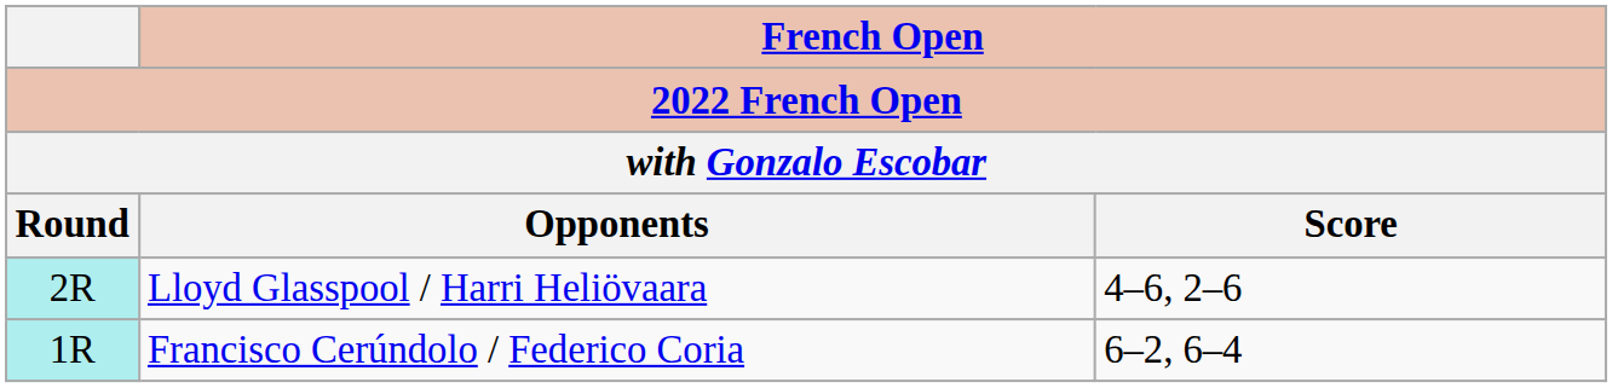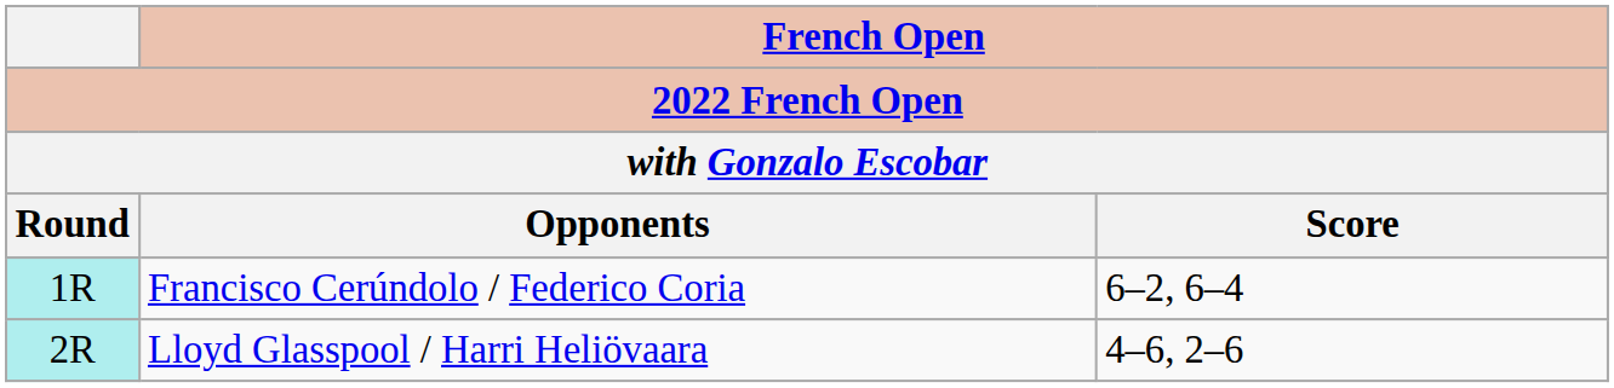 <table class="wikitable collapsible collapsed">
 <tr>
 <th></th>
 <th colspan=2 style="background:#ebc2af;"><a href='#'>French Open</a></th>
 </tr>
 <tr>
 <th colspan=3 style="background:#ebc2af;"><a href='#'>2022 French Open</a></th>
 </tr>
 <tr>
 <th colspan=3><em>with  <a href='#'>Gonzalo Escobar</a></em></th>
 </tr>
 <tr>
 <th>Round</th>
 <th width=380>Opponents</th>
 <th width=200>Score</th>
 </tr>
 <tr>
+<td style="text-align:center; background:#afeeee;">1R</td>
+<td> <a href='#'>Francisco Cerúndolo</a> /  <a href='#'>Federico Coria</a></td>
+<td>6–2, 6–4</td>
+</tr>
+<tr>
 <td style="text-align:center; background:#afeeee;">2R</td>
 <td> <a href='#'>Lloyd Glasspool</a> /  <a href='#'>Harri Heliövaara</a></td>
 <td>4–6, 2–6</td>
 </tr>
-<tr>
-<td style="text-align:center; background:#afeeee;">1R</td>
-<td> <a href='#'>Francisco Cerúndolo</a> /  <a href='#'>Federico Coria</a></td>
-<td>6–2, 6–4</td>
-</tr>
 </table>
